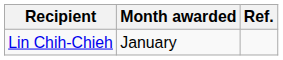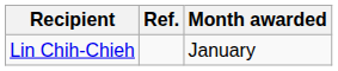 <table class="wikitable">
 <tr>
 <th>Recipient</th>
+<th>Ref.</th>
 <th>Month awarded</th>
-<th>Ref.</th>
 </tr>
 <tr>
 <td><a href='#'>Lin Chih-Chieh</a></td>
+<td></td>
 <td>January</td>
-<td></td>
 </tr>
 </table>
